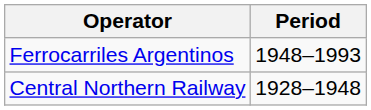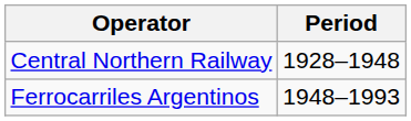 <table class= wikitable>
 <tr>
 <th>Operator</th>
 <th>Period</th>
 </tr>
 <tr>
+<td> <a href='#'>Central Northern Railway</a></td>
+<td>1928–1948</td>
+</tr>
+<tr>
 <td> <a href='#'>Ferrocarriles Argentinos</a></td>
 <td>1948–1993</td>
 </tr>
-<tr>
-<td> <a href='#'>Central Northern Railway</a></td>
-<td>1928–1948</td>
-</tr>
 </table>
